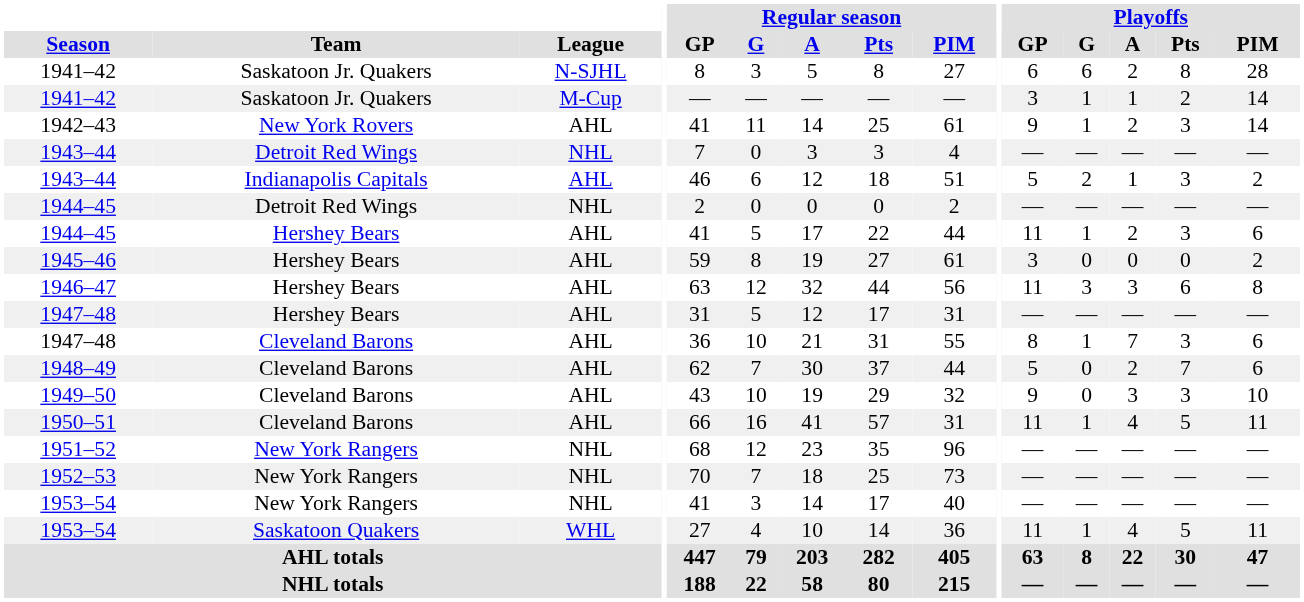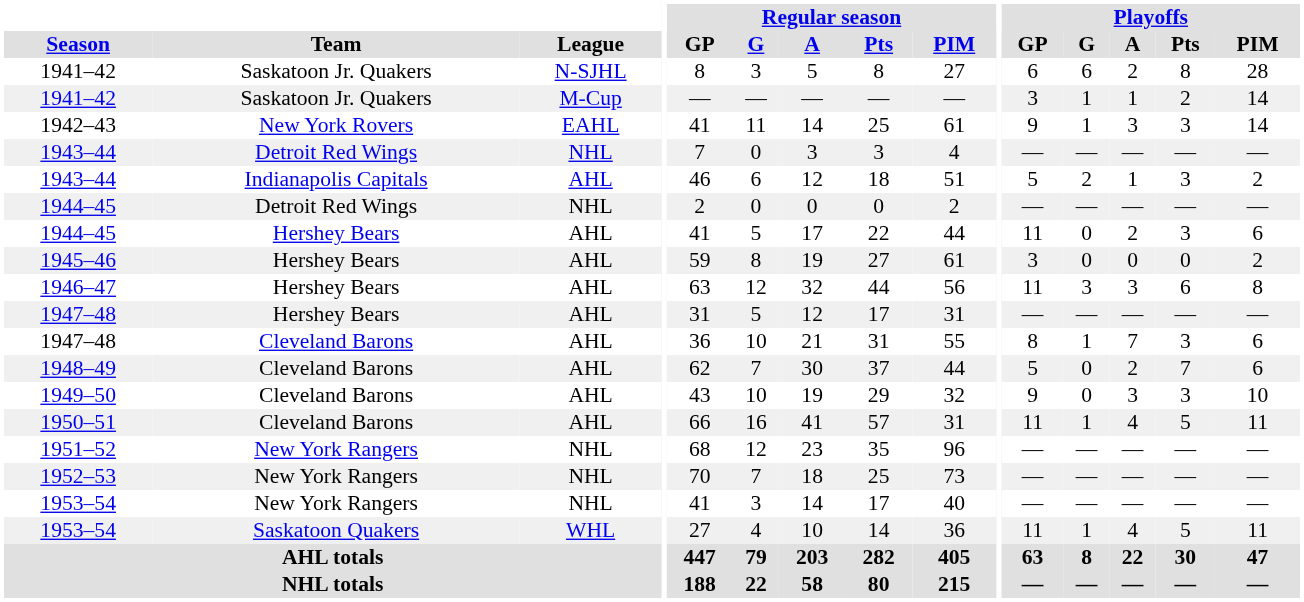 <table border="0" cellpadding="1" cellspacing="0" style="text-align:center; width:60em">
 <tr bgcolor="#e0e0e0">
 <th colspan="3" bgcolor="#ffffff"></th>
 <th rowspan="100" bgcolor="#ffffff"></th>
 <th colspan="5"><a href='#'>Regular season</a></th>
 <th rowspan="100" bgcolor="#ffffff"></th>
 <th colspan="5"><a href='#'>Playoffs</a></th>
 </tr>
 <tr bgcolor="#e0e0e0">
 <th><a href='#'>Season</a></th>
 <th>Team</th>
 <th>League</th>
 <th>GP</th>
 <th><a href='#'>G</a></th>
 <th><a href='#'>A</a></th>
 <th><a href='#'>Pts</a></th>
 <th><a href='#'>PIM</a></th>
 <th>GP</th>
 <th>G</th>
 <th>A</th>
 <th>Pts</th>
 <th>PIM</th>
 </tr>
 <tr>
 <td>1941–42</td>
 <td>Saskatoon Jr. Quakers</td>
 <td><a href='#'>N-SJHL</a></td>
 <td>8</td>
 <td>3</td>
 <td>5</td>
 <td>8</td>
 <td>27</td>
 <td>6</td>
 <td>6</td>
 <td>2</td>
 <td>8</td>
 <td>28</td>
 </tr>
 <tr bgcolor="#f0f0f0">
 <td><a href='#'>1941–42</a></td>
 <td>Saskatoon Jr. Quakers</td>
 <td><a href='#'>M-Cup</a></td>
 <td>—</td>
 <td>—</td>
 <td>—</td>
 <td>—</td>
 <td>—</td>
 <td>3</td>
 <td>1</td>
 <td>1</td>
 <td>2</td>
 <td>14</td>
 </tr>
 <tr>
 <td>1942–43</td>
 <td><a href='#'>New York Rovers</a></td>
-<td>AHL</td>
+<td><a href='#'>EAHL</a></td>
 <td>41</td>
 <td>11</td>
 <td>14</td>
 <td>25</td>
 <td>61</td>
 <td>9</td>
 <td>1</td>
-<td>2</td>
+<td>3</td>
 <td>3</td>
 <td>14</td>
 </tr>
 <tr bgcolor="#f0f0f0">
 <td><a href='#'>1943–44</a></td>
 <td><a href='#'>Detroit Red Wings</a></td>
 <td><a href='#'>NHL</a></td>
 <td>7</td>
 <td>0</td>
 <td>3</td>
 <td>3</td>
 <td>4</td>
 <td>—</td>
 <td>—</td>
 <td>—</td>
 <td>—</td>
 <td>—</td>
 </tr>
 <tr>
 <td><a href='#'>1943–44</a></td>
 <td><a href='#'>Indianapolis Capitals</a></td>
 <td><a href='#'>AHL</a></td>
 <td>46</td>
 <td>6</td>
 <td>12</td>
 <td>18</td>
 <td>51</td>
 <td>5</td>
 <td>2</td>
 <td>1</td>
 <td>3</td>
 <td>2</td>
 </tr>
 <tr bgcolor="#f0f0f0">
 <td><a href='#'>1944–45</a></td>
 <td>Detroit Red Wings</td>
 <td>NHL</td>
 <td>2</td>
 <td>0</td>
 <td>0</td>
 <td>0</td>
 <td>2</td>
 <td>—</td>
 <td>—</td>
 <td>—</td>
 <td>—</td>
 <td>—</td>
 </tr>
 <tr>
 <td><a href='#'>1944–45</a></td>
 <td><a href='#'>Hershey Bears</a></td>
 <td>AHL</td>
 <td>41</td>
 <td>5</td>
 <td>17</td>
 <td>22</td>
 <td>44</td>
 <td>11</td>
-<td>1</td>
+<td>0</td>
 <td>2</td>
 <td>3</td>
 <td>6</td>
 </tr>
 <tr bgcolor="#f0f0f0">
 <td><a href='#'>1945–46</a></td>
 <td>Hershey Bears</td>
 <td>AHL</td>
 <td>59</td>
 <td>8</td>
 <td>19</td>
 <td>27</td>
 <td>61</td>
 <td>3</td>
 <td>0</td>
 <td>0</td>
 <td>0</td>
 <td>2</td>
 </tr>
 <tr>
 <td><a href='#'>1946–47</a></td>
 <td>Hershey Bears</td>
 <td>AHL</td>
 <td>63</td>
 <td>12</td>
 <td>32</td>
 <td>44</td>
 <td>56</td>
 <td>11</td>
 <td>3</td>
 <td>3</td>
 <td>6</td>
 <td>8</td>
 </tr>
 <tr bgcolor="#f0f0f0">
 <td><a href='#'>1947–48</a></td>
 <td>Hershey Bears</td>
 <td>AHL</td>
 <td>31</td>
 <td>5</td>
 <td>12</td>
 <td>17</td>
 <td>31</td>
 <td>—</td>
 <td>—</td>
 <td>—</td>
 <td>—</td>
 <td>—</td>
 </tr>
 <tr>
 <td>1947–48</td>
 <td><a href='#'>Cleveland Barons</a></td>
 <td>AHL</td>
 <td>36</td>
 <td>10</td>
 <td>21</td>
 <td>31</td>
 <td>55</td>
 <td>8</td>
 <td>1</td>
 <td>7</td>
 <td>3</td>
 <td>6</td>
 </tr>
 <tr bgcolor="#f0f0f0">
 <td><a href='#'>1948–49</a></td>
 <td>Cleveland Barons</td>
 <td>AHL</td>
 <td>62</td>
 <td>7</td>
 <td>30</td>
 <td>37</td>
 <td>44</td>
 <td>5</td>
 <td>0</td>
 <td>2</td>
 <td>7</td>
 <td>6</td>
 </tr>
 <tr>
 <td><a href='#'>1949–50</a></td>
 <td>Cleveland Barons</td>
 <td>AHL</td>
 <td>43</td>
 <td>10</td>
 <td>19</td>
 <td>29</td>
 <td>32</td>
 <td>9</td>
 <td>0</td>
 <td>3</td>
 <td>3</td>
 <td>10</td>
 </tr>
 <tr bgcolor="#f0f0f0">
 <td><a href='#'>1950–51</a></td>
 <td>Cleveland Barons</td>
 <td>AHL</td>
 <td>66</td>
 <td>16</td>
 <td>41</td>
 <td>57</td>
 <td>31</td>
 <td>11</td>
 <td>1</td>
 <td>4</td>
 <td>5</td>
 <td>11</td>
 </tr>
 <tr>
 <td><a href='#'>1951–52</a></td>
 <td><a href='#'>New York Rangers</a></td>
 <td>NHL</td>
 <td>68</td>
 <td>12</td>
 <td>23</td>
 <td>35</td>
 <td>96</td>
 <td>—</td>
 <td>—</td>
 <td>—</td>
 <td>—</td>
 <td>—</td>
 </tr>
 <tr bgcolor="#f0f0f0">
 <td><a href='#'>1952–53</a></td>
 <td>New York Rangers</td>
 <td>NHL</td>
 <td>70</td>
 <td>7</td>
 <td>18</td>
 <td>25</td>
 <td>73</td>
 <td>—</td>
 <td>—</td>
 <td>—</td>
 <td>—</td>
 <td>—</td>
 </tr>
 <tr>
 <td><a href='#'>1953–54</a></td>
 <td>New York Rangers</td>
 <td>NHL</td>
 <td>41</td>
 <td>3</td>
 <td>14</td>
 <td>17</td>
 <td>40</td>
 <td>—</td>
 <td>—</td>
 <td>—</td>
 <td>—</td>
 <td>—</td>
 </tr>
 <tr bgcolor="#f0f0f0">
 <td><a href='#'>1953–54</a></td>
 <td><a href='#'>Saskatoon Quakers</a></td>
 <td><a href='#'>WHL</a></td>
 <td>27</td>
 <td>4</td>
 <td>10</td>
 <td>14</td>
 <td>36</td>
 <td>11</td>
 <td>1</td>
 <td>4</td>
 <td>5</td>
 <td>11</td>
 </tr>
 <tr bgcolor="#e0e0e0">
 <th colspan="3">AHL totals</th>
 <th>447</th>
 <th>79</th>
 <th>203</th>
 <th>282</th>
 <th>405</th>
 <th>63</th>
 <th>8</th>
 <th>22</th>
 <th>30</th>
 <th>47</th>
 </tr>
 <tr bgcolor="#e0e0e0">
 <th colspan="3">NHL totals</th>
 <th>188</th>
 <th>22</th>
 <th>58</th>
 <th>80</th>
 <th>215</th>
 <th>—</th>
 <th>—</th>
 <th>—</th>
 <th>—</th>
 <th>—</th>
 </tr>
 </table>
